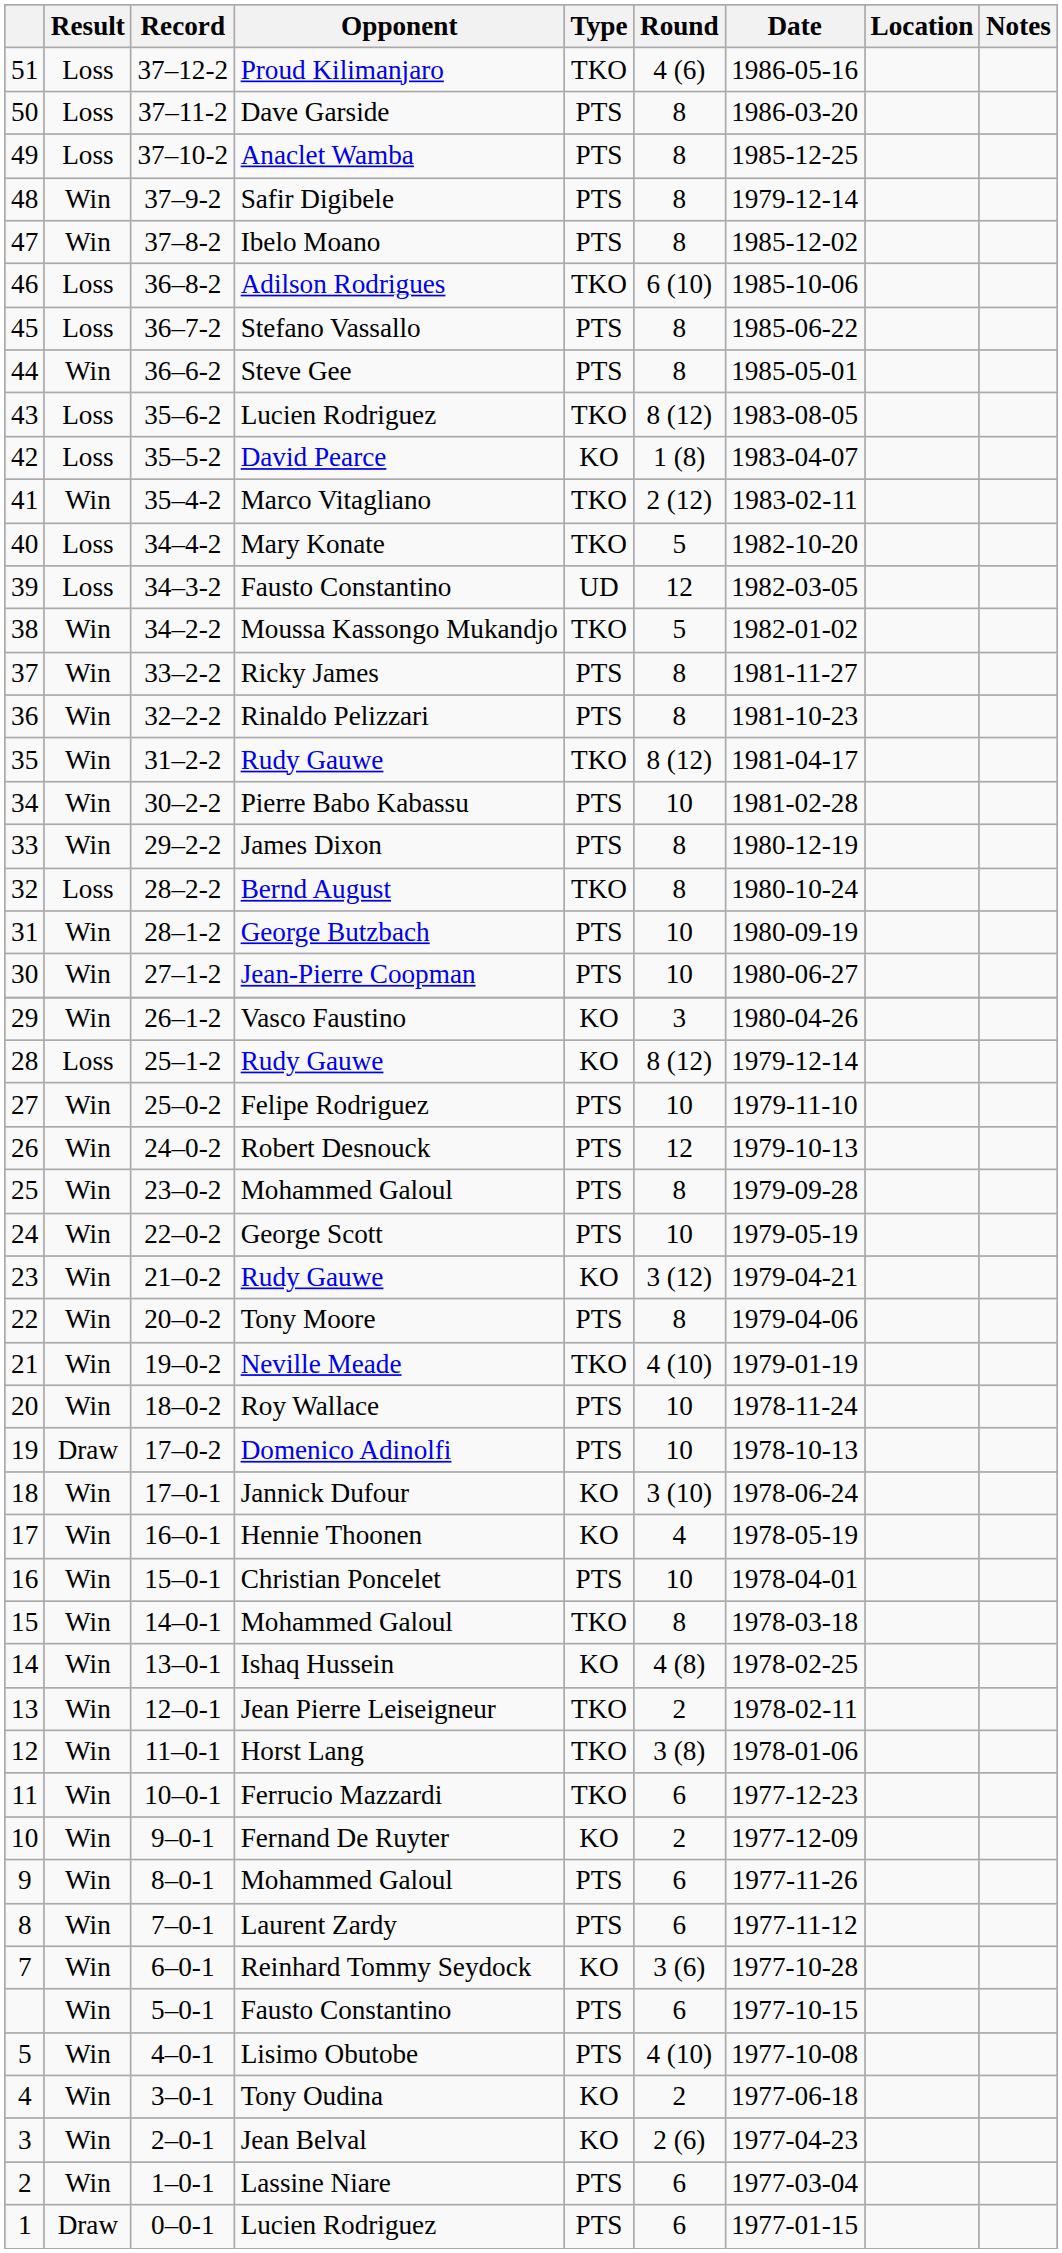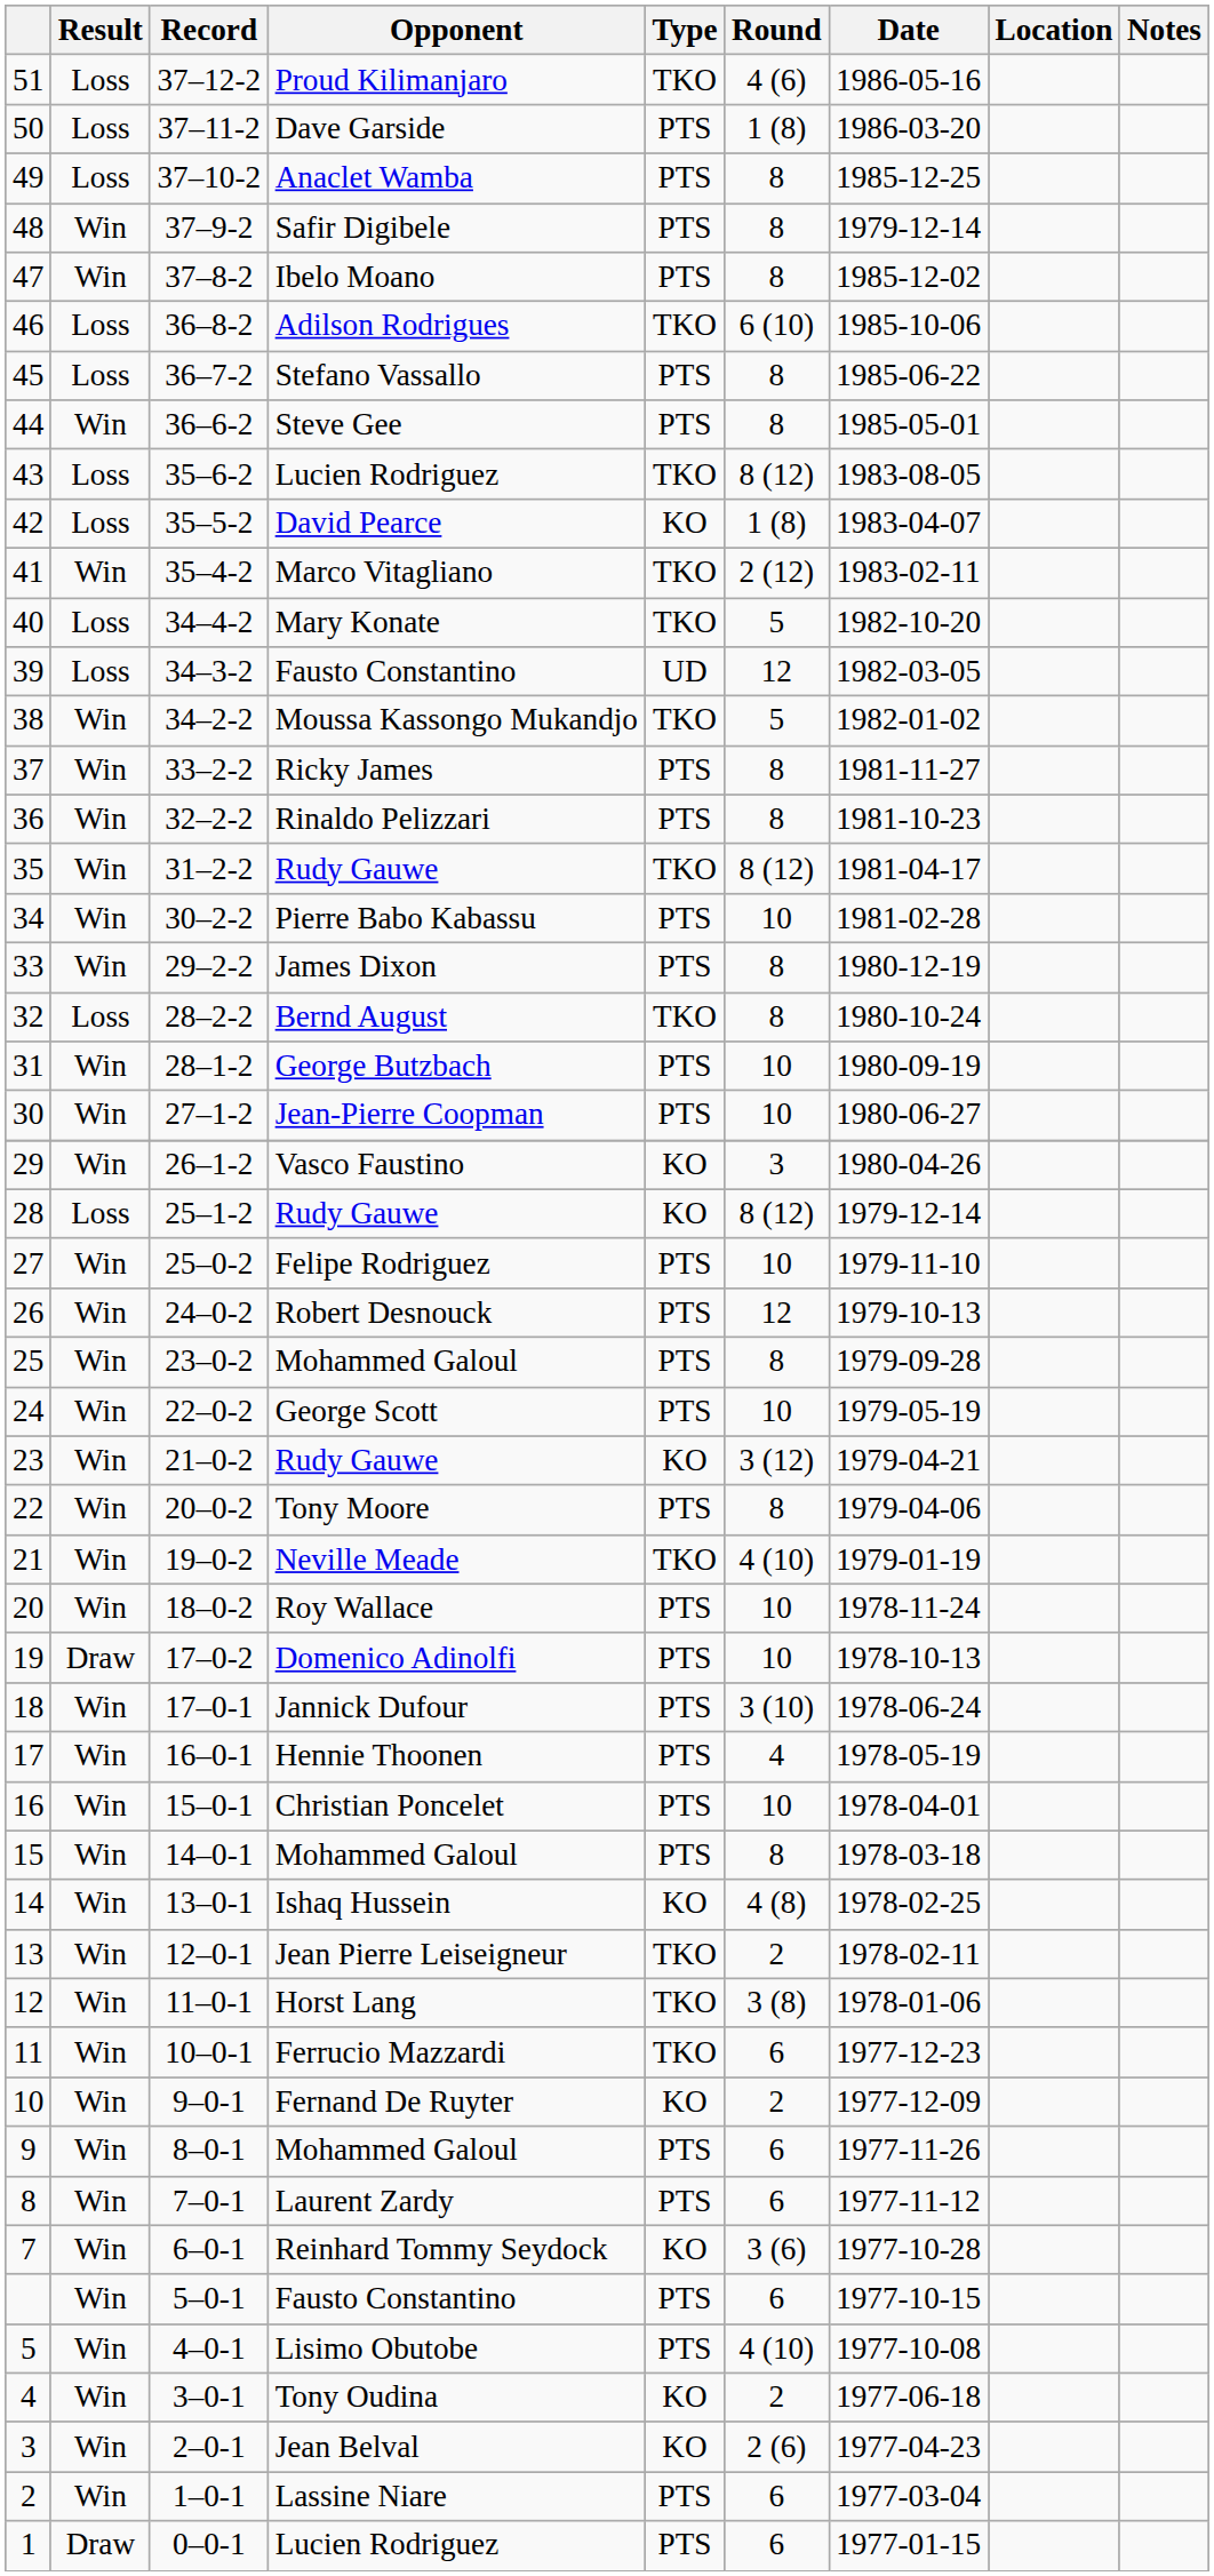 <table class="wikitable" style="text-align:center">
 <tr>
 <th></th>
 <th>Result</th>
 <th>Record</th>
 <th>Opponent</th>
 <th>Type</th>
 <th>Round</th>
 <th>Date</th>
 <th>Location</th>
 <th>Notes</th>
 </tr>
 <tr>
 <td>51</td>
 <td>Loss</td>
 <td>37–12-2</td>
 <td style="text-align:left;"> <a href='#'>Proud Kilimanjaro</a></td>
 <td>TKO</td>
 <td>4 (6)</td>
 <td>1986-05-16</td>
 <td style="text-align:left;"> </td>
 <td></td>
 </tr>
 <tr>
 <td>50</td>
 <td>Loss</td>
 <td>37–11-2</td>
 <td style="text-align:left;"> Dave Garside</td>
 <td>PTS</td>
-<td>8</td>
+<td>1 (8)</td>
 <td>1986-03-20</td>
 <td style="text-align:left;"> </td>
 <td></td>
 </tr>
 <tr>
 <td>49</td>
 <td>Loss</td>
 <td>37–10-2</td>
 <td style="text-align:left;"> <a href='#'>Anaclet Wamba</a></td>
 <td>PTS</td>
 <td>8</td>
 <td>1985-12-25</td>
 <td style="text-align:left;"> </td>
 <td></td>
 </tr>
 <tr>
 <td>48</td>
 <td>Win</td>
 <td>37–9-2</td>
 <td style="text-align:left;"> Safir Digibele</td>
 <td>PTS</td>
 <td>8</td>
 <td>1979-12-14</td>
 <td style="text-align:left;"> </td>
 <td></td>
 </tr>
 <tr>
 <td>47</td>
 <td>Win</td>
 <td>37–8-2</td>
 <td style="text-align:left;"> Ibelo Moano</td>
 <td>PTS</td>
 <td>8</td>
 <td>1985-12-02</td>
 <td style="text-align:left;"> </td>
 <td></td>
 </tr>
 <tr>
 <td>46</td>
 <td>Loss</td>
 <td>36–8-2</td>
 <td style="text-align:left;"> 	<a href='#'>Adilson Rodrigues</a></td>
 <td>TKO</td>
 <td>6 (10)</td>
 <td>1985-10-06</td>
 <td style="text-align:left;"> </td>
 <td></td>
 </tr>
 <tr>
 <td>45</td>
 <td>Loss</td>
 <td>36–7-2</td>
 <td style="text-align:left;"> Stefano Vassallo</td>
 <td>PTS</td>
 <td>8</td>
 <td>1985-06-22</td>
 <td style="text-align:left;"> </td>
 <td></td>
 </tr>
 <tr>
 <td>44</td>
 <td>Win</td>
 <td>36–6-2</td>
 <td style="text-align:left;"> Steve Gee</td>
 <td>PTS</td>
 <td>8</td>
 <td>1985-05-01</td>
 <td style="text-align:left;"> </td>
 <td></td>
 </tr>
 <tr>
 <td>43</td>
 <td>Loss</td>
 <td>35–6-2</td>
 <td style="text-align:left;"> Lucien Rodriguez</td>
 <td>TKO</td>
 <td>8 (12)</td>
 <td>1983-08-05</td>
 <td style="text-align:left;"> </td>
 <td style="text-align:left;"></td>
 </tr>
 <tr>
 <td>42</td>
 <td>Loss</td>
 <td>35–5-2</td>
 <td style="text-align:left;"> <a href='#'>David Pearce</a></td>
 <td>KO</td>
 <td>1 (8)</td>
 <td>1983-04-07</td>
 <td style="text-align:left;"> </td>
 <td></td>
 </tr>
 <tr>
 <td>41</td>
 <td>Win</td>
 <td>35–4-2</td>
 <td style="text-align:left;"> Marco Vitagliano</td>
 <td>TKO</td>
 <td>2 (12)</td>
 <td>1983-02-11</td>
 <td style="text-align:left;"> </td>
 <td></td>
 </tr>
 <tr>
 <td>40</td>
 <td>Loss</td>
 <td>34–4-2</td>
 <td style="text-align:left;"> Mary Konate</td>
 <td>TKO</td>
 <td>5</td>
 <td>1982-10-20</td>
 <td style="text-align:left;"> </td>
 <td></td>
 </tr>
 <tr>
 <td>39</td>
 <td>Loss</td>
 <td>34–3-2</td>
 <td style="text-align:left;"> Fausto Constantino</td>
 <td>UD</td>
 <td>12</td>
 <td>1982-03-05</td>
 <td style="text-align:left;"> </td>
 <td style="text-align:left;"></td>
 </tr>
 <tr>
 <td>38</td>
 <td>Win</td>
 <td>34–2-2</td>
 <td style="text-align:left;"> Moussa Kassongo Mukandjo</td>
 <td>TKO</td>
 <td>5</td>
 <td>1982-01-02</td>
 <td style="text-align:left;"> </td>
 <td></td>
 </tr>
 <tr>
 <td>37</td>
 <td>Win</td>
 <td>33–2-2</td>
 <td style="text-align:left;"> Ricky James</td>
 <td>PTS</td>
 <td>8</td>
 <td>1981-11-27</td>
 <td style="text-align:left;"> </td>
 <td></td>
 </tr>
 <tr>
 <td>36</td>
 <td>Win</td>
 <td>32–2-2</td>
 <td style="text-align:left;"> Rinaldo Pelizzari</td>
 <td>PTS</td>
 <td>8</td>
 <td>1981-10-23</td>
 <td style="text-align:left;"> </td>
 <td></td>
 </tr>
 <tr>
 <td>35</td>
 <td>Win</td>
 <td>31–2-2</td>
 <td style="text-align:left;"> <a href='#'>Rudy Gauwe</a></td>
 <td>TKO</td>
 <td>8 (12)</td>
 <td>1981-04-17</td>
 <td style="text-align:left;"> </td>
 <td style="text-align:left;"></td>
 </tr>
 <tr>
 <td>34</td>
 <td>Win</td>
 <td>30–2-2</td>
 <td style="text-align:left;"> Pierre Babo Kabassu</td>
 <td>PTS</td>
 <td>10</td>
 <td>1981-02-28</td>
 <td style="text-align:left;"> </td>
 <td></td>
 </tr>
 <tr>
 <td>33</td>
 <td>Win</td>
 <td>29–2-2</td>
 <td style="text-align:left;"> James Dixon</td>
 <td>PTS</td>
 <td>8</td>
 <td>1980-12-19</td>
 <td style="text-align:left;"> </td>
 <td></td>
 </tr>
 <tr>
 <td>32</td>
 <td>Loss</td>
 <td>28–2-2</td>
 <td style="text-align:left;"> <a href='#'>Bernd August</a></td>
 <td>TKO</td>
 <td>8</td>
 <td>1980-10-24</td>
 <td style="text-align:left;"> </td>
 <td style="text-align:left;"></td>
 </tr>
 <tr>
 <td>31</td>
 <td>Win</td>
 <td>28–1-2</td>
 <td style="text-align:left;"> <a href='#'>George Butzbach</a></td>
 <td>PTS</td>
 <td>10</td>
 <td>1980-09-19</td>
 <td style="text-align:left;"> </td>
 <td></td>
 </tr>
 <tr>
 <td>30</td>
 <td>Win</td>
 <td>27–1-2</td>
 <td style="text-align:left;"> <a href='#'>Jean-Pierre Coopman</a></td>
 <td>PTS</td>
 <td>10</td>
 <td>1980-06-27</td>
 <td style="text-align:left;"> </td>
 <td style="text-align:left;"></td>
 </tr>
 <tr>
 </tr>
 <tr>
 <td>29</td>
 <td>Win</td>
 <td>26–1-2</td>
 <td style="text-align:left;"> Vasco Faustino</td>
 <td>KO</td>
 <td>3</td>
 <td>1980-04-26</td>
 <td style="text-align:left;"> </td>
 <td></td>
 </tr>
 <tr>
 <td>28</td>
 <td>Loss</td>
 <td>25–1-2</td>
 <td style="text-align:left;"> <a href='#'>Rudy Gauwe</a></td>
 <td>KO</td>
 <td>8 (12)</td>
 <td>1979-12-14</td>
 <td style="text-align:left;"> </td>
 <td style="text-align:left;"></td>
 </tr>
 <tr>
 <td>27</td>
 <td>Win</td>
 <td>25–0-2</td>
 <td style="text-align:left;"> Felipe Rodriguez</td>
 <td>PTS</td>
 <td>10</td>
 <td>1979-11-10</td>
 <td style="text-align:left;"> </td>
 <td style="text-align:left;"></td>
 </tr>
 <tr>
 <td>26</td>
 <td>Win</td>
 <td>24–0-2</td>
 <td style="text-align:left;"> Robert Desnouck</td>
 <td>PTS</td>
 <td>12</td>
 <td>1979-10-13</td>
 <td style="text-align:left;"> </td>
 <td style="text-align:left;"></td>
 </tr>
 <tr>
 <td>25</td>
 <td>Win</td>
 <td>23–0-2</td>
 <td style="text-align:left;"> Mohammed Galoul</td>
 <td>PTS</td>
 <td>8</td>
 <td>1979-09-28</td>
 <td style="text-align:left;"> </td>
 <td></td>
 </tr>
 <tr>
 <td>24</td>
 <td>Win</td>
 <td>22–0-2</td>
 <td style="text-align:left;"> George Scott</td>
 <td>PTS</td>
 <td>10</td>
 <td>1979-05-19</td>
 <td style="text-align:left;"> </td>
 <td style="text-align:left;"></td>
 </tr>
 <tr>
 <td>23</td>
 <td>Win</td>
 <td>21–0-2</td>
 <td style="text-align:left;"> <a href='#'>Rudy Gauwe</a></td>
 <td>KO</td>
 <td>3 (12)</td>
 <td>1979-04-21</td>
 <td style="text-align:left;"> </td>
 <td style="text-align:left;"></td>
 </tr>
 <tr>
 <td>22</td>
 <td>Win</td>
 <td>20–0-2</td>
 <td style="text-align:left;"> Tony Moore</td>
 <td>PTS</td>
 <td>8</td>
 <td>1979-04-06</td>
 <td style="text-align:left;"> </td>
 <td style="text-align:left;"></td>
 </tr>
 <tr>
 <td>21</td>
 <td>Win</td>
 <td>19–0-2</td>
 <td style="text-align:left;"> <a href='#'>Neville Meade</a></td>
 <td>TKO</td>
 <td>4 (10)</td>
 <td>1979-01-19</td>
 <td style="text-align:left;"> </td>
 <td></td>
 </tr>
 <tr>
 <td>20</td>
 <td>Win</td>
 <td>18–0-2</td>
 <td style="text-align:left;"> Roy Wallace</td>
 <td>PTS</td>
 <td>10</td>
 <td>1978-11-24</td>
 <td style="text-align:left;"> </td>
 <td></td>
 </tr>
 <tr>
 <td>19</td>
 <td>Draw</td>
 <td>17–0-2</td>
 <td style="text-align:left;"> <a href='#'>Domenico Adinolfi</a></td>
 <td>PTS</td>
 <td>10</td>
 <td>1978-10-13</td>
 <td style="text-align:left;"> </td>
 <td></td>
 </tr>
 <tr>
 <td>18</td>
 <td>Win</td>
 <td>17–0-1</td>
 <td style="text-align:left;"> Jannick Dufour</td>
-<td>KO</td>
+<td>PTS</td>
 <td>3 (10)</td>
 <td>1978-06-24</td>
 <td style="text-align:left;"> </td>
 <td></td>
 </tr>
 <tr>
 <td>17</td>
 <td>Win</td>
 <td>16–0-1</td>
 <td style="text-align:left;"> Hennie Thoonen</td>
-<td>KO</td>
+<td>PTS</td>
 <td>4</td>
 <td>1978-05-19</td>
 <td style="text-align:left;"> </td>
 <td style="text-align:left;"></td>
 </tr>
 <tr>
 <td>16</td>
 <td>Win</td>
 <td>15–0-1</td>
 <td style="text-align:left;"> Christian Poncelet</td>
 <td>PTS</td>
 <td>10</td>
 <td>1978-04-01</td>
 <td style="text-align:left;"> </td>
 <td></td>
 </tr>
 <tr>
 <td>15</td>
 <td>Win</td>
 <td>14–0-1</td>
 <td style="text-align:left;"> Mohammed Galoul</td>
-<td>TKO</td>
+<td>PTS</td>
 <td>8</td>
 <td>1978-03-18</td>
 <td style="text-align:left;"> </td>
 <td style="text-align:left;"></td>
 </tr>
 <tr>
 <td>14</td>
 <td>Win</td>
 <td>13–0-1</td>
 <td style="text-align:left;"> Ishaq Hussein</td>
 <td>KO</td>
 <td>4 (8)</td>
 <td>1978-02-25</td>
 <td style="text-align:left;"> </td>
 <td></td>
 </tr>
 <tr>
 <td>13</td>
 <td>Win</td>
 <td>12–0-1</td>
 <td style="text-align:left;"> Jean Pierre Leiseigneur</td>
 <td>TKO</td>
 <td>2</td>
 <td>1978-02-11</td>
 <td style="text-align:left;"> </td>
 <td></td>
 </tr>
 <tr>
 <td>12</td>
 <td>Win</td>
 <td>11–0-1</td>
 <td style="text-align:left;"> Horst Lang</td>
 <td>TKO</td>
 <td>3 (8)</td>
 <td>1978-01-06</td>
 <td style="text-align:left;"> </td>
 <td></td>
 </tr>
 <tr>
 <td>11</td>
 <td>Win</td>
 <td>10–0-1</td>
 <td style="text-align:left;"> Ferrucio Mazzardi</td>
 <td>TKO</td>
 <td>6</td>
 <td>1977-12-23</td>
 <td style="text-align:left;"> </td>
 <td></td>
 </tr>
 <tr>
 <td>10</td>
 <td>Win</td>
 <td>9–0-1</td>
 <td style="text-align:left;"> Fernand De Ruyter</td>
 <td>KO</td>
 <td>2</td>
 <td>1977-12-09</td>
 <td style="text-align:left;"> </td>
 <td></td>
 </tr>
 <tr>
 <td>9</td>
 <td>Win</td>
 <td>8–0-1</td>
 <td style="text-align:left;"> Mohammed Galoul</td>
 <td>PTS</td>
 <td>6</td>
 <td>1977-11-26</td>
 <td style="text-align:left;"> </td>
 <td></td>
 </tr>
 <tr>
 <td>8</td>
 <td>Win</td>
 <td>7–0-1</td>
 <td style="text-align:left;"> Laurent Zardy</td>
 <td>PTS</td>
 <td>6</td>
 <td>1977-11-12</td>
 <td style="text-align:left;"> </td>
 <td></td>
 </tr>
 <tr>
 <td>7</td>
 <td>Win</td>
 <td>6–0-1</td>
 <td style="text-align:left;"> Reinhard Tommy Seydock</td>
 <td>KO</td>
 <td>3 (6)</td>
 <td>1977-10-28</td>
 <td style="text-align:left;"> </td>
 <td></td>
 </tr>
 <tr>
 <td></td>
 <td>Win</td>
 <td>5–0-1</td>
 <td style="text-align:left;"> Fausto Constantino</td>
 <td>PTS</td>
 <td>6</td>
 <td>1977-10-15</td>
 <td style="text-align:left;"> </td>
 <td></td>
 </tr>
 <tr>
 <td>5</td>
 <td>Win</td>
 <td>4–0-1</td>
 <td style="text-align:left;"> Lisimo Obutobe</td>
 <td>PTS</td>
 <td>4 (10)</td>
 <td>1977-10-08</td>
 <td style="text-align:left;"> </td>
 <td></td>
 </tr>
 <tr>
 <td>4</td>
 <td>Win</td>
 <td>3–0-1</td>
 <td style="text-align:left;"> Tony Oudina</td>
 <td>KO</td>
 <td>2</td>
 <td>1977-06-18</td>
 <td style="text-align:left;"> </td>
 <td></td>
 </tr>
 <tr>
 <td>3</td>
 <td>Win</td>
 <td>2–0-1</td>
 <td style="text-align:left;"> Jean Belval</td>
 <td>KO</td>
 <td>2 (6)</td>
 <td>1977-04-23</td>
 <td style="text-align:left;"> </td>
 <td></td>
 </tr>
 <tr>
 <td>2</td>
 <td>Win</td>
 <td>1–0-1</td>
 <td style="text-align:left;"> Lassine Niare</td>
 <td>PTS</td>
 <td>6</td>
 <td>1977-03-04</td>
 <td style="text-align:left;"> </td>
 <td></td>
 </tr>
 <tr>
 <td>1</td>
 <td>Draw</td>
 <td>0–0-1</td>
 <td style="text-align:left;"> Lucien Rodriguez</td>
 <td>PTS</td>
 <td>6</td>
 <td>1977-01-15</td>
 <td style="text-align:left;"> </td>
 <td></td>
 </tr>
 </table>
